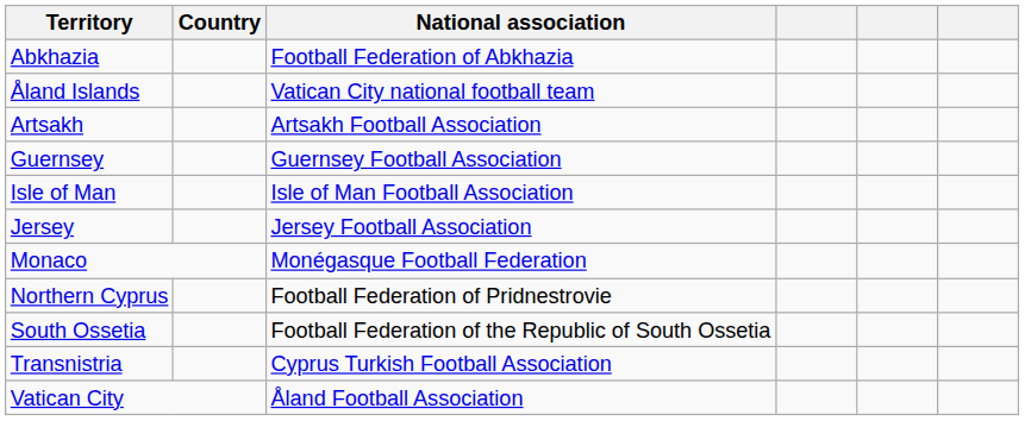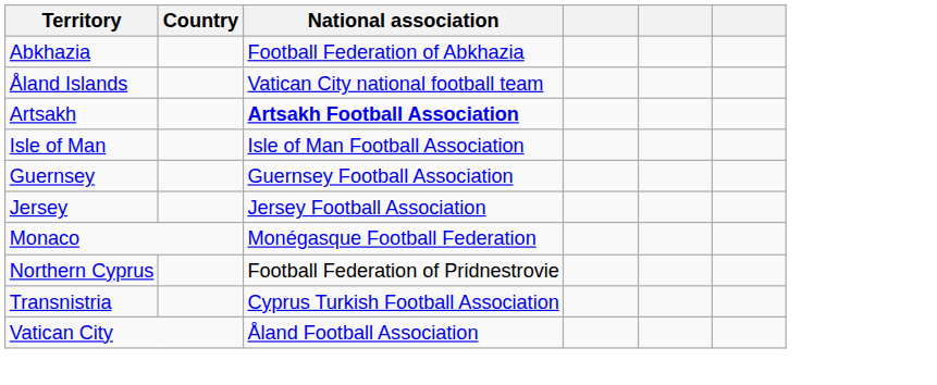 <table class="wikitable sortable" style="font-size: 95%;">
 <tr>
 <th scope="row">Territory</th>
 <th scope="row">Country</th>
 <th scope="row">National association</th>
 <th scope="row" width="50"></th>
 <th scope="row" width="50"></th>
 <th scope="row" width="50"></th>
 </tr>
 <tr>
 <td> <a href='#'>Abkhazia</a></td>
 <td></td>
 <td><a href='#'>Football Federation of Abkhazia</a></td>
 <td></td>
 <td></td>
 <td></td>
 </tr>
 <tr>
 <td> <a href='#'>Åland Islands</a></td>
 <td></td>
 <td><a href='#'>Vatican City national football team</a></td>
 <td></td>
 <td></td>
 <td></td>
 </tr>
 <tr>
 <td> <a href='#'>Artsakh</a></td>
 <td></td>
-<td><a href='#'>Artsakh Football Association</a></td>
+<td><strong><a href='#'>Artsakh Football Association</a></strong></td>
+<td></td>
+<td></td>
+<td></td>
+</tr>
+<tr>
+<td> <a href='#'>Isle of Man</a></td>
+<td></td>
+<td><a href='#'>Isle of Man Football Association</a></td>
 <td></td>
 <td></td>
 <td></td>
 </tr>
 <tr>
 <td> <a href='#'>Guernsey</a></td>
 <td></td>
 <td><a href='#'>Guernsey Football Association</a></td>
-<td></td>
-<td></td>
-<td></td>
-</tr>
-<tr>
-<td> <a href='#'>Isle of Man</a></td>
-<td></td>
-<td><a href='#'>Isle of Man Football Association</a></td>
 <td></td>
 <td></td>
 <td></td>
 </tr>
 <tr>
 <td> <a href='#'>Jersey</a></td>
 <td></td>
 <td><a href='#'>Jersey Football Association</a></td>
 <td></td>
 <td></td>
 <td></td>
 </tr>
 <tr>
 <td colspan="2"> <a href='#'>Monaco</a></td>
 <td><a href='#'>Monégasque Football Federation</a></td>
 <td></td>
 <td></td>
 <td></td>
 </tr>
 <tr>
 <td> <a href='#'>Northern Cyprus</a></td>
 <td></td>
 <td>Football Federation of Pridnestrovie</td>
 <td></td>
 <td></td>
 <td></td>
 </tr>
 <tr>
-<td> <a href='#'>South Ossetia</a></td>
-<td></td>
-<td>Football Federation of the Republic of South Ossetia</td>
-<td></td>
-<td></td>
-<td></td>
-</tr>
-<tr>
 <td> <a href='#'>Transnistria</a></td>
 <td></td>
 <td><a href='#'>Cyprus Turkish Football Association</a></td>
 <td></td>
 <td></td>
 <td></td>
 </tr>
 <tr>
 <td colspan="2"> <a href='#'>Vatican City</a></td>
 <td><a href='#'>Åland Football Association</a></td>
 <td></td>
 <td></td>
 <td></td>
 </tr>
 </table>
